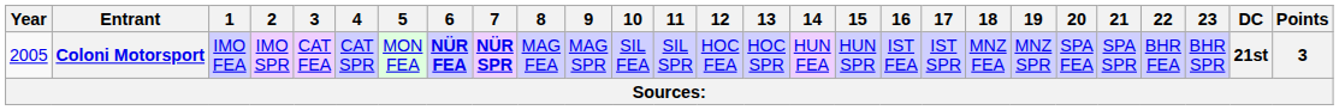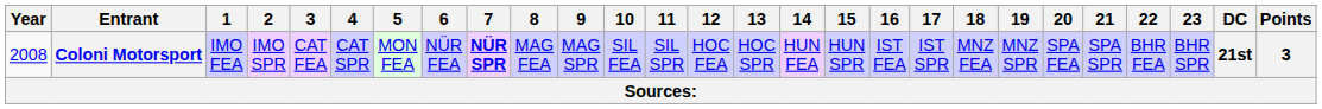 <table class="wikitable" style="text-align:center; font-size:85%">
 <tr>
 <th>Year</th>
 <th>Entrant</th>
 <th>1</th>
 <th>2</th>
 <th>3</th>
 <th>4</th>
 <th>5</th>
 <th>6</th>
 <th>7</th>
 <th>8</th>
 <th>9</th>
 <th>10</th>
 <th>11</th>
 <th>12</th>
 <th>13</th>
 <th>14</th>
 <th>15</th>
 <th>16</th>
 <th>17</th>
 <th>18</th>
 <th>19</th>
 <th>20</th>
 <th>21</th>
 <th>22</th>
 <th>23</th>
 <th>DC</th>
 <th>Points</th>
 </tr>
 <tr>
-<td><a href='#'>2005</a></td>
+<td><a href='#'>2008</a></td>
 <th nowrap><a href='#'>Coloni Motorsport</a></th>
 <td style="background:#CFCFFF;"><a href='#'>IMO<br>FEA</a><br></td>
 <td style="background:#EFCFFF;"><a href='#'>IMO<br>SPR</a><br></td>
 <td style="background:#EFCFFF;"><a href='#'>CAT<br>FEA</a><br></td>
 <td style="background:#CFCFFF;"><a href='#'>CAT<br>SPR</a><br></td>
 <td style="background:#DFFFDF;"><a href='#'>MON<br>FEA</a><br></td>
-<td style="background:#CFCFFF;"><strong><a href='#'>NÜR<br>FEA</a><br></strong></td>
+<td style="background:#CFCFFF;"><a href='#'>NÜR<br>FEA</a><br></td>
 <td style="background:#EFCFFF;"><strong><a href='#'>NÜR<br>SPR</a><br></strong></td>
 <td style="background:#CFCFFF;"><a href='#'>MAG<br>FEA</a><br></td>
 <td style="background:#CFCFFF;"><a href='#'>MAG<br>SPR</a><br></td>
 <td style="background:#CFCFFF;"><a href='#'>SIL<br>FEA</a><br></td>
 <td style="background:#CFCFFF;"><a href='#'>SIL<br>SPR</a><br></td>
 <td style="background:#CFCFFF;"><a href='#'>HOC<br>FEA</a><br></td>
 <td style="background:#CFCFFF;"><a href='#'>HOC<br>SPR</a><br></td>
 <td style="background:#EFCFFF;"><a href='#'>HUN<br>FEA</a><br></td>
 <td style="background:#CFCFFF;"><a href='#'>HUN<br>SPR</a><br></td>
 <td style="background:#CFCFFF;"><a href='#'>IST<br>FEA</a><br></td>
 <td style="background:#CFCFFF;"><a href='#'>IST<br>SPR</a><br></td>
 <td style="background:#CFCFFF;"><a href='#'>MNZ<br>FEA</a><br></td>
 <td style="background:#CFCFFF;"><a href='#'>MNZ<br>SPR</a><br></td>
 <td style="background:#CFCFFF;"><a href='#'>SPA<br>FEA</a><br></td>
 <td style="background:#CFCFFF;"><a href='#'>SPA<br>SPR</a><br></td>
 <td style="background:#CFCFFF;"><a href='#'>BHR<br>FEA</a><br></td>
 <td style="background:#CFCFFF;"><a href='#'>BHR<br>SPR</a><br></td>
 <th>21st</th>
 <th>3</th>
 </tr>
 <tr>
 <th colspan="27">Sources:</th>
 </tr>
 </table>
